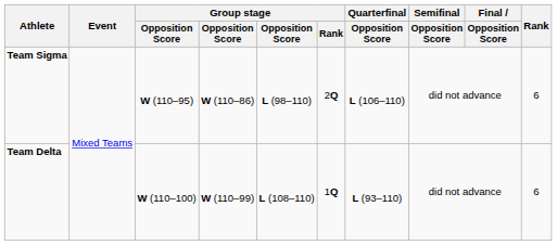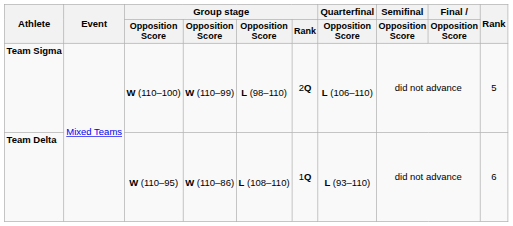 <table class="wikitable" style="font-size:90%">
 <tr>
 <th rowspan=2>Athlete</th>
 <th rowspan=2>Event</th>
 <th colspan=4>Group stage</th>
 <th>Quarterfinal</th>
 <th>Semifinal</th>
 <th>Final / </th>
 <th rowspan=2>Rank</th>
 </tr>
 <tr style="font-size:95%">
 <th>Opposition<br>Score</th>
 <th>Opposition<br>Score</th>
 <th>Opposition<br>Score</th>
 <th>Rank</th>
 <th>Opposition<br>Score</th>
 <th>Opposition<br>Score</th>
 <th>Opposition<br>Score</th>
 </tr>
 <tr align=center>
 <td align=left><strong>Team Sigma</strong> <br><br><br><br><br><br><br><br></td>
 <td rowspan=2 align=left><a href='#'>Mixed Teams</a></td>
-<td><br><strong>W</strong> (110–95)</td>
-<td><br><strong>W</strong> (110–86)</td>
+<td><br><strong>W</strong> (110–100)</td>
+<td><br><strong>W</strong> (110–99)</td>
 <td><br><strong>L</strong> (98–110)</td>
 <td>2<strong>Q</strong></td>
 <td><br><strong>L</strong> (106–110)</td>
 <td colspan=2>did not advance</td>
-<td>6</td>
+<td>5</td>
 </tr>
 <tr align=center>
 <td align=left><strong>Team Delta</strong> <br><br><br><br><br><br><br><br></td>
-<td><br><strong>W</strong> (110–100)</td>
-<td><br><strong>W</strong> (110–99)</td>
+<td><br><strong>W</strong> (110–95)</td>
+<td><br><strong>W</strong> (110–86)</td>
 <td><br><strong>L</strong> (108–110)</td>
 <td>1<strong>Q</strong></td>
 <td><br><strong>L</strong> (93–110)</td>
 <td colspan=2>did not advance</td>
 <td>6</td>
 </tr>
 </table>
